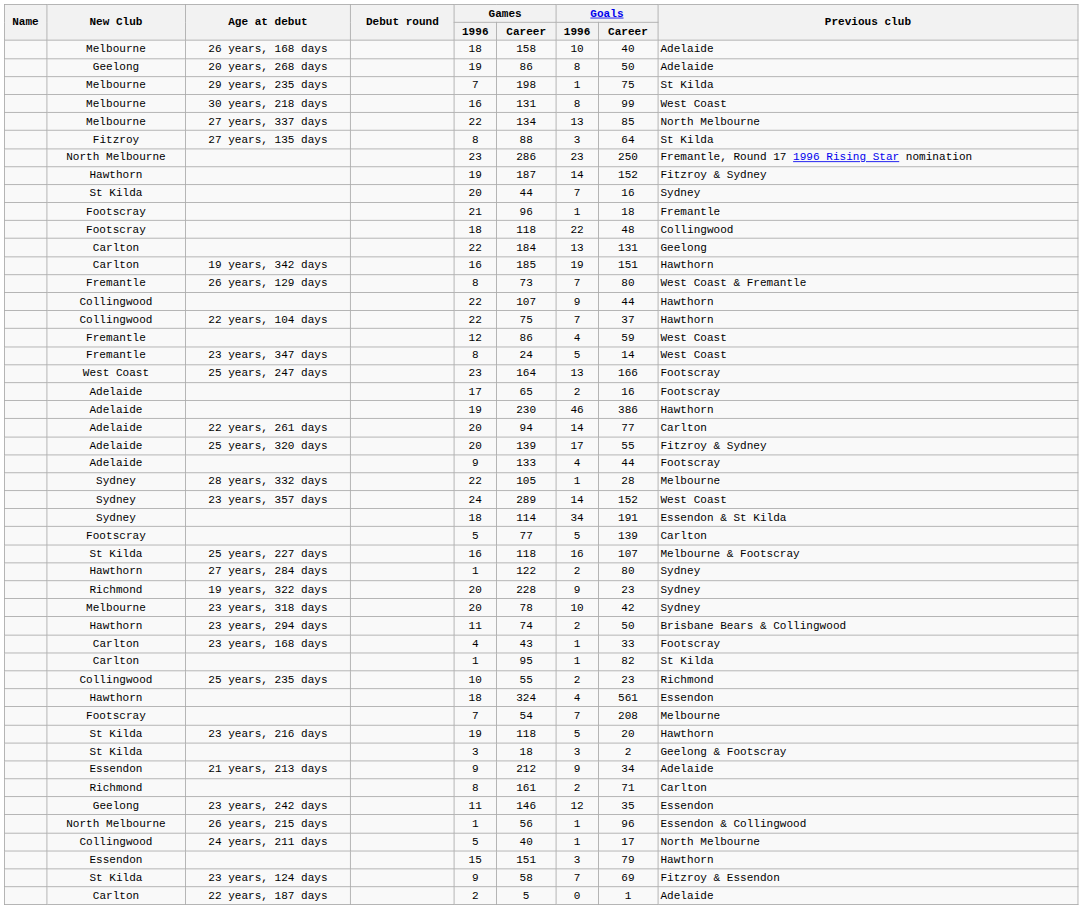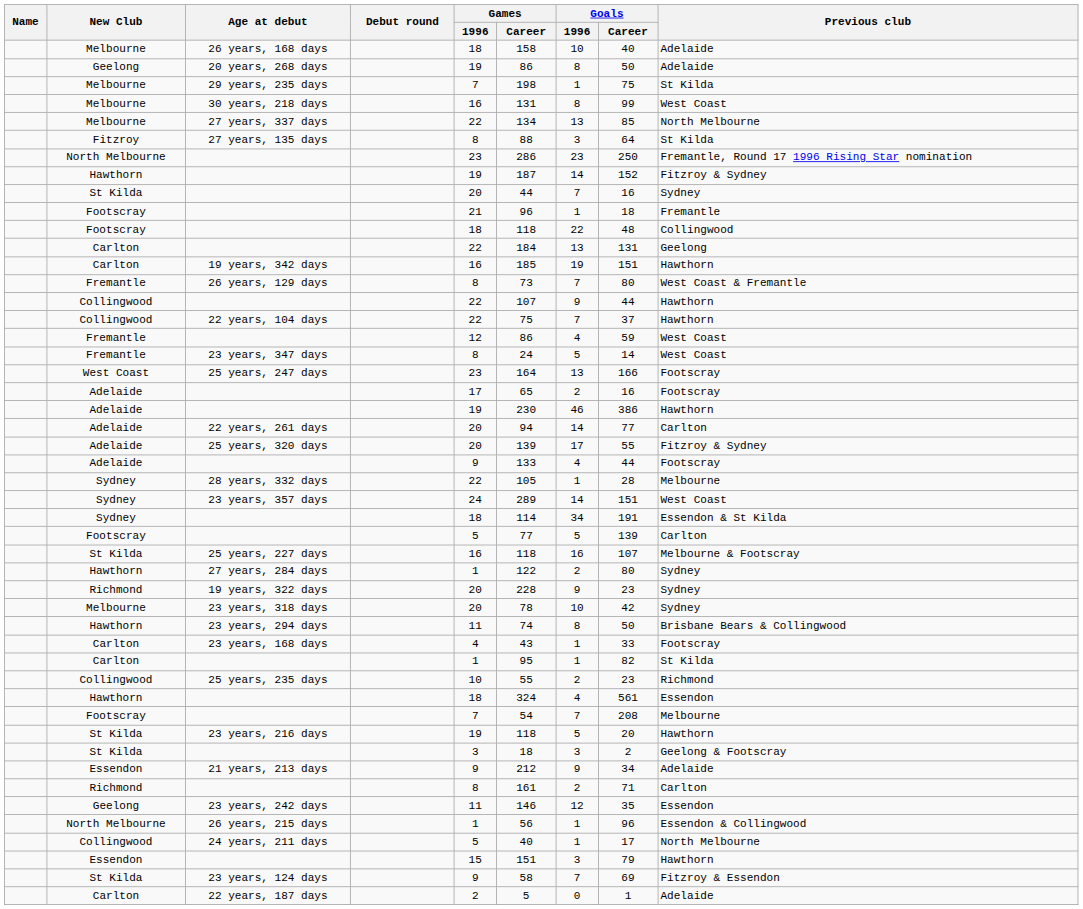 <table class="wikitable sortable" style="width:100%; text-align: center;">
 <tr style="background:#efefef;">
 <th rowspan="2">Name</th>
 <th rowspan="2">New Club</th>
 <th rowspan="2">Age at debut</th>
 <th rowspan="2">Debut round</th>
 <th colspan="2">Games</th>
 <th colspan="2"><a href='#'>Goals</a></th>
 <th rowspan="2">Previous club</th>
 </tr>
 <tr>
 <th>1996</th>
 <th>Career</th>
 <th>1996</th>
 <th>Career</th>
 </tr>
 <tr>
 <td align="left"></td>
 <td>Melbourne</td>
 <td>26 years, 168 days</td>
 <td></td>
 <td>18</td>
 <td>158</td>
 <td>10</td>
 <td>40</td>
 <td align="left">Adelaide</td>
 </tr>
 <tr>
 <td align="left"></td>
 <td>Geelong</td>
 <td>20 years, 268 days</td>
 <td></td>
 <td>19</td>
 <td>86</td>
 <td>8</td>
 <td>50</td>
 <td align="left">Adelaide</td>
 </tr>
 <tr>
 <td align="left"></td>
 <td>Melbourne</td>
 <td>29 years, 235 days</td>
 <td></td>
 <td>7</td>
 <td>198</td>
 <td>1</td>
 <td>75</td>
 <td align="left">St Kilda</td>
 </tr>
 <tr>
 <td align="left"></td>
 <td>Melbourne</td>
 <td>30 years, 218 days</td>
 <td></td>
 <td>16</td>
 <td>131</td>
 <td>8</td>
 <td>99</td>
 <td align="left">West Coast</td>
 </tr>
 <tr>
 <td align="left"></td>
 <td>Melbourne</td>
 <td>27 years, 337 days</td>
 <td></td>
 <td>22</td>
 <td>134</td>
 <td>13</td>
 <td>85</td>
 <td align="left">North Melbourne</td>
 </tr>
 <tr>
 <td align="left"></td>
 <td>Fitzroy</td>
 <td>27 years, 135 days</td>
 <td></td>
 <td>8</td>
 <td>88</td>
 <td>3</td>
 <td>64</td>
 <td align="left">St Kilda</td>
 </tr>
 <tr>
 <td align="left"></td>
 <td>North Melbourne</td>
 <td></td>
 <td></td>
 <td>23</td>
 <td>286</td>
 <td>23</td>
 <td>250</td>
 <td align="left">Fremantle,  Round 17 <a href='#'>1996 Rising Star</a> nomination</td>
 </tr>
 <tr>
 <td align="left"></td>
 <td>Hawthorn</td>
 <td></td>
 <td></td>
 <td>19</td>
 <td>187</td>
 <td>14</td>
 <td>152</td>
 <td align="left">Fitzroy & Sydney</td>
 </tr>
 <tr>
 <td align="left"></td>
 <td>St Kilda</td>
 <td></td>
 <td></td>
 <td>20</td>
 <td>44</td>
 <td>7</td>
 <td>16</td>
 <td align="left">Sydney</td>
 </tr>
 <tr>
 <td align="left"></td>
 <td>Footscray</td>
 <td></td>
 <td></td>
 <td>21</td>
 <td>96</td>
 <td>1</td>
 <td>18</td>
 <td align="left">Fremantle</td>
 </tr>
 <tr>
 <td align="left"></td>
 <td>Footscray</td>
 <td></td>
 <td></td>
 <td>18</td>
 <td>118</td>
 <td>22</td>
 <td>48</td>
 <td align="left">Collingwood</td>
 </tr>
 <tr>
 <td align="left"></td>
 <td>Carlton</td>
 <td></td>
 <td></td>
 <td>22</td>
 <td>184</td>
 <td>13</td>
 <td>131</td>
 <td align="left">Geelong</td>
 </tr>
 <tr>
 <td align="left"></td>
 <td>Carlton</td>
 <td>19 years, 342 days</td>
 <td></td>
 <td>16</td>
 <td>185</td>
 <td>19</td>
 <td>151</td>
 <td align="left">Hawthorn</td>
 </tr>
 <tr>
 <td align="left"></td>
 <td>Fremantle</td>
 <td>26 years, 129 days</td>
 <td></td>
 <td>8</td>
 <td>73</td>
 <td>7</td>
 <td>80</td>
 <td align="left">West Coast & Fremantle</td>
 </tr>
 <tr>
 <td align="left"></td>
 <td>Collingwood</td>
 <td></td>
 <td></td>
 <td>22</td>
 <td>107</td>
 <td>9</td>
 <td>44</td>
 <td align="left">Hawthorn</td>
 </tr>
 <tr>
 <td align="left"></td>
 <td>Collingwood</td>
 <td>22 years, 104 days</td>
 <td></td>
 <td>22</td>
 <td>75</td>
 <td>7</td>
 <td>37</td>
 <td align="left">Hawthorn</td>
 </tr>
 <tr>
 <td align="left"></td>
 <td>Fremantle</td>
 <td></td>
 <td></td>
 <td>12</td>
 <td>86</td>
 <td>4</td>
 <td>59</td>
 <td align="left">West Coast</td>
 </tr>
 <tr>
 <td align="left"></td>
 <td>Fremantle</td>
 <td>23 years, 347 days</td>
 <td></td>
 <td>8</td>
 <td>24</td>
 <td>5</td>
 <td>14</td>
 <td align="left">West Coast</td>
 </tr>
 <tr>
 <td align="left"></td>
 <td>West Coast</td>
 <td>25 years, 247 days</td>
 <td></td>
 <td>23</td>
 <td>164</td>
 <td>13</td>
 <td>166</td>
 <td align="left">Footscray</td>
 </tr>
 <tr>
 <td align="left"></td>
 <td>Adelaide</td>
 <td></td>
 <td></td>
 <td>17</td>
 <td>65</td>
 <td>2</td>
 <td>16</td>
 <td align="left">Footscray</td>
 </tr>
 <tr>
 <td align="left"></td>
 <td>Adelaide</td>
 <td></td>
 <td></td>
 <td>19</td>
 <td>230</td>
 <td>46</td>
 <td>386</td>
 <td align="left">Hawthorn</td>
 </tr>
 <tr>
 <td align="left"></td>
 <td>Adelaide</td>
 <td>22 years, 261 days</td>
 <td></td>
 <td>20</td>
 <td>94</td>
 <td>14</td>
 <td>77</td>
 <td align="left">Carlton</td>
 </tr>
 <tr>
 <td align="left"></td>
 <td>Adelaide</td>
 <td>25 years, 320 days</td>
 <td></td>
 <td>20</td>
 <td>139</td>
 <td>17</td>
 <td>55</td>
 <td align="left">Fitzroy & Sydney</td>
 </tr>
 <tr>
 <td align="left"></td>
 <td>Adelaide</td>
 <td></td>
 <td></td>
 <td>9</td>
 <td>133</td>
 <td>4</td>
 <td>44</td>
 <td align="left">Footscray</td>
 </tr>
 <tr>
 <td align="left"></td>
 <td>Sydney</td>
 <td>28 years, 332 days</td>
 <td></td>
 <td>22</td>
 <td>105</td>
 <td>1</td>
 <td>28</td>
 <td align="left">Melbourne</td>
 </tr>
 <tr>
 <td align="left"></td>
 <td>Sydney</td>
 <td>23 years, 357 days</td>
 <td></td>
 <td>24</td>
 <td>289</td>
 <td>14</td>
-<td>152</td>
+<td>151</td>
 <td align="left">West Coast</td>
 </tr>
 <tr>
 <td align="left"></td>
 <td>Sydney</td>
 <td></td>
 <td></td>
 <td>18</td>
 <td>114</td>
 <td>34</td>
 <td>191</td>
 <td align="left">Essendon & St Kilda</td>
 </tr>
 <tr>
 <td align="left"></td>
 <td>Footscray</td>
 <td></td>
 <td></td>
 <td>5</td>
 <td>77</td>
 <td>5</td>
 <td>139</td>
 <td align="left">Carlton</td>
 </tr>
 <tr>
 <td align="left"></td>
 <td>St Kilda</td>
 <td>25 years, 227 days</td>
 <td></td>
 <td>16</td>
 <td>118</td>
 <td>16</td>
 <td>107</td>
 <td align="left">Melbourne & Footscray</td>
 </tr>
 <tr>
 <td align="left"></td>
 <td>Hawthorn</td>
 <td>27 years, 284 days</td>
 <td></td>
 <td>1</td>
 <td>122</td>
 <td>2</td>
 <td>80</td>
 <td align="left">Sydney</td>
 </tr>
 <tr>
 <td align="left"></td>
 <td>Richmond</td>
 <td>19 years, 322 days</td>
 <td></td>
 <td>20</td>
 <td>228</td>
 <td>9</td>
 <td>23</td>
 <td align="left">Sydney</td>
 </tr>
 <tr>
 <td align="left"></td>
 <td>Melbourne</td>
 <td>23 years, 318 days</td>
 <td></td>
 <td>20</td>
 <td>78</td>
 <td>10</td>
 <td>42</td>
 <td align="left">Sydney</td>
 </tr>
 <tr>
 <td align="left"></td>
 <td>Hawthorn</td>
 <td>23 years, 294 days</td>
 <td></td>
 <td>11</td>
 <td>74</td>
-<td>2</td>
+<td>8</td>
 <td>50</td>
 <td align="left">Brisbane Bears & Collingwood</td>
 </tr>
 <tr>
 <td align="left"></td>
 <td>Carlton</td>
 <td>23 years, 168 days</td>
 <td></td>
 <td>4</td>
 <td>43</td>
 <td>1</td>
 <td>33</td>
 <td align="left">Footscray</td>
 </tr>
 <tr>
 <td align="left"></td>
 <td>Carlton</td>
 <td></td>
 <td></td>
 <td>1</td>
 <td>95</td>
 <td>1</td>
 <td>82</td>
 <td align="left">St Kilda</td>
 </tr>
 <tr>
 <td align="left"></td>
 <td>Collingwood</td>
 <td>25 years, 235 days</td>
 <td></td>
 <td>10</td>
 <td>55</td>
 <td>2</td>
 <td>23</td>
 <td align="left">Richmond</td>
 </tr>
 <tr>
 <td align="left"></td>
 <td>Hawthorn</td>
 <td></td>
 <td></td>
 <td>18</td>
 <td>324</td>
 <td>4</td>
 <td>561</td>
 <td align="left">Essendon</td>
 </tr>
 <tr>
 <td align="left"></td>
 <td>Footscray</td>
 <td></td>
 <td></td>
 <td>7</td>
 <td>54</td>
 <td>7</td>
 <td>208</td>
 <td align="left">Melbourne</td>
 </tr>
 <tr>
 <td align="left"></td>
 <td>St Kilda</td>
 <td>23 years, 216 days</td>
 <td></td>
 <td>19</td>
 <td>118</td>
 <td>5</td>
 <td>20</td>
 <td align="left">Hawthorn</td>
 </tr>
 <tr>
 <td align="left"></td>
 <td>St Kilda</td>
 <td></td>
 <td></td>
 <td>3</td>
 <td>18</td>
 <td>3</td>
 <td>2</td>
 <td align="left">Geelong & Footscray</td>
 </tr>
 <tr>
 <td align="left"></td>
 <td>Essendon</td>
 <td>21 years, 213 days</td>
 <td></td>
 <td>9</td>
 <td>212</td>
 <td>9</td>
 <td>34</td>
 <td align="left">Adelaide</td>
 </tr>
 <tr>
 <td align="left"></td>
 <td>Richmond</td>
 <td></td>
 <td></td>
 <td>8</td>
 <td>161</td>
 <td>2</td>
 <td>71</td>
 <td align="left">Carlton</td>
 </tr>
 <tr>
 <td align="left"></td>
 <td>Geelong</td>
 <td>23 years, 242 days</td>
 <td></td>
 <td>11</td>
 <td>146</td>
 <td>12</td>
 <td>35</td>
 <td align="left">Essendon</td>
 </tr>
 <tr>
 <td align="left"></td>
 <td>North Melbourne</td>
 <td>26 years, 215 days</td>
 <td></td>
 <td>1</td>
 <td>56</td>
 <td>1</td>
 <td>96</td>
 <td align="left">Essendon & Collingwood</td>
 </tr>
 <tr>
 <td align="left"></td>
 <td>Collingwood</td>
 <td>24 years, 211 days</td>
 <td></td>
 <td>5</td>
 <td>40</td>
 <td>1</td>
 <td>17</td>
 <td align="left">North Melbourne</td>
 </tr>
 <tr>
 <td align="left"></td>
 <td>Essendon</td>
 <td></td>
 <td></td>
 <td>15</td>
 <td>151</td>
 <td>3</td>
 <td>79</td>
 <td align="left">Hawthorn</td>
 </tr>
 <tr>
 <td align="left"></td>
 <td>St Kilda</td>
 <td>23 years, 124 days</td>
 <td></td>
 <td>9</td>
 <td>58</td>
 <td>7</td>
 <td>69</td>
 <td align="left">Fitzroy & Essendon</td>
 </tr>
 <tr>
 <td align="left"></td>
 <td>Carlton</td>
 <td>22 years, 187 days</td>
 <td></td>
 <td>2</td>
 <td>5</td>
 <td>0</td>
 <td>1</td>
 <td align="left">Adelaide</td>
 </tr>
 </table>
